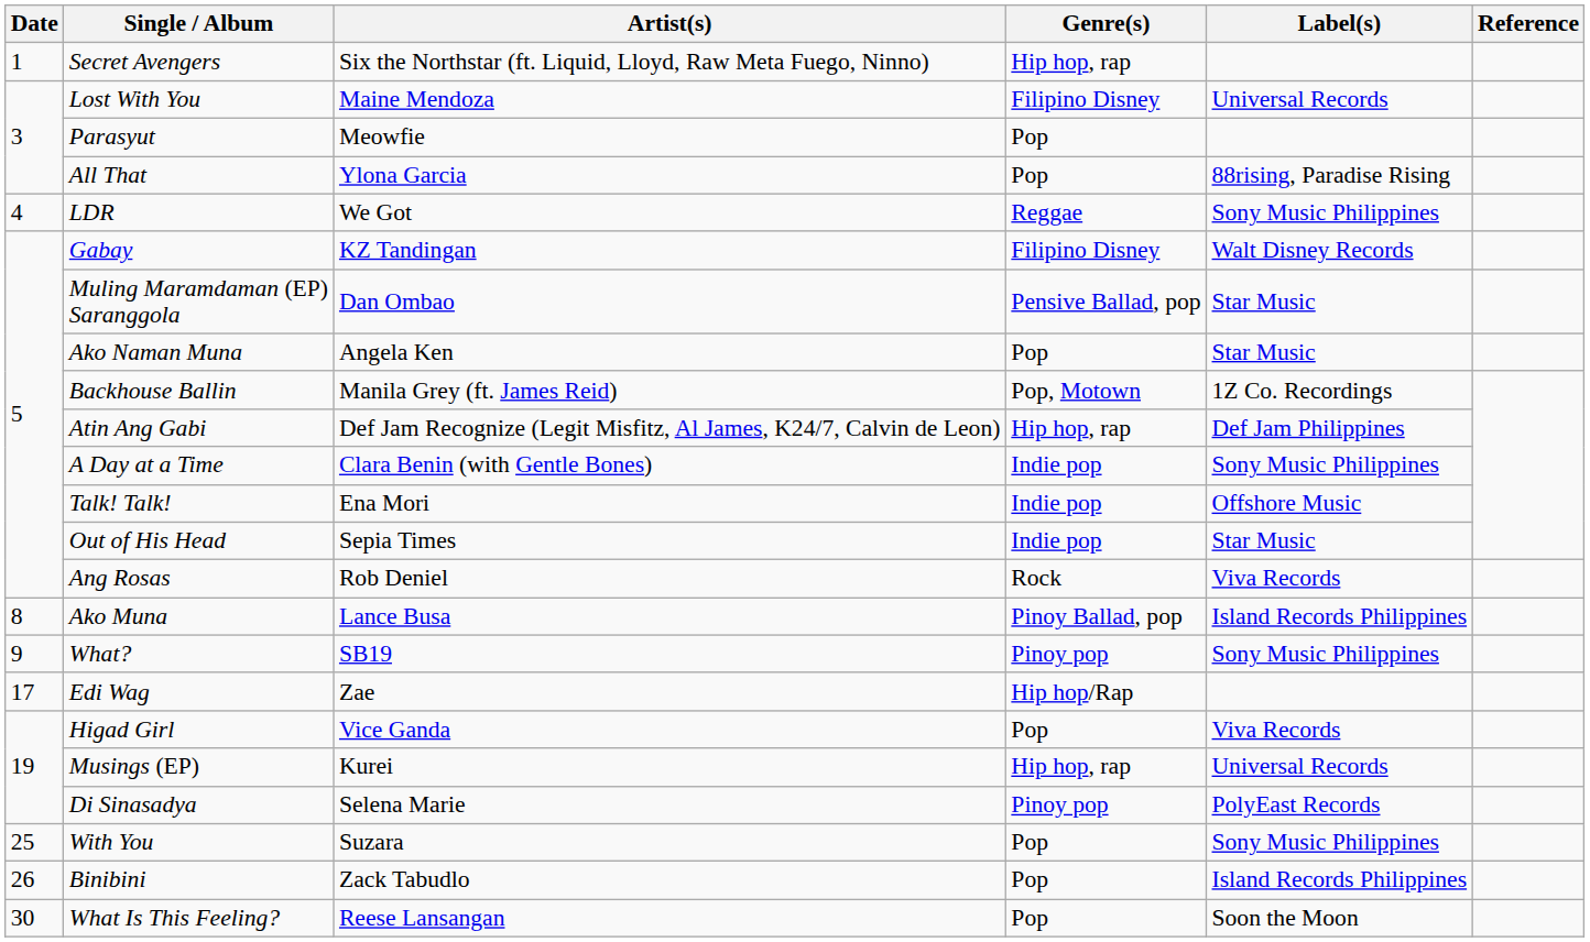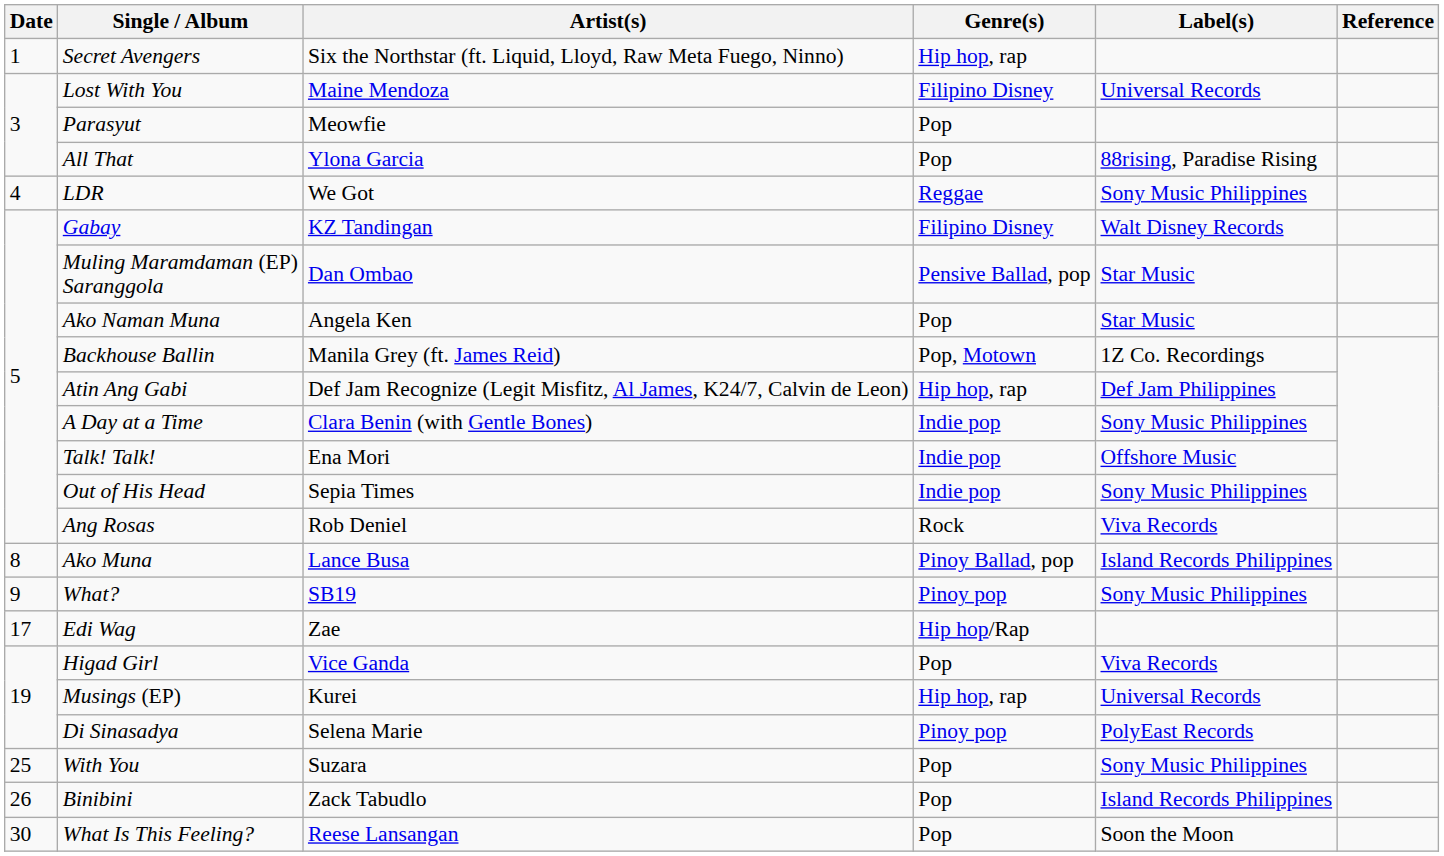 <table class="wikitable">
 <tr>
 <th>Date</th>
 <th>Single / Album</th>
 <th>Artist(s)</th>
 <th>Genre(s)</th>
 <th>Label(s)</th>
 <th>Reference</th>
 </tr>
 <tr>
 <td>1</td>
 <td><em>Secret Avengers</em></td>
 <td>Six the Northstar (ft. Liquid, Lloyd, Raw Meta Fuego, Ninno)</td>
 <td><a href='#'>Hip hop</a>, rap</td>
 <td></td>
 <td></td>
 </tr>
 <tr>
 <td rowspan="3">3</td>
 <td><em>Lost With You</em></td>
 <td><a href='#'>Maine Mendoza</a></td>
 <td><a href='#'>Filipino Disney</a></td>
 <td><a href='#'>Universal Records</a></td>
 <td></td>
 </tr>
 <tr>
 <td><em>Parasyut</em></td>
 <td>Meowfie</td>
 <td>Pop</td>
 <td></td>
 </tr>
 <tr>
 <td><em>All That</em></td>
 <td><a href='#'>Ylona Garcia</a></td>
 <td>Pop</td>
 <td><a href='#'>88rising</a>, Paradise Rising</td>
 <td></td>
 </tr>
 <tr>
 <td>4</td>
 <td><em>LDR</em></td>
 <td>We Got</td>
 <td><a href='#'>Reggae</a></td>
 <td><a href='#'>Sony Music Philippines</a></td>
 <td></td>
 </tr>
 <tr>
 <td rowspan="9">5</td>
 <td><em><a href='#'>Gabay</a></em></td>
 <td><a href='#'>KZ Tandingan</a></td>
 <td><a href='#'>Filipino Disney</a></td>
 <td><a href='#'>Walt Disney Records</a></td>
 <td></td>
 </tr>
 <tr>
 <td><em>Muling Maramdaman</em> (EP)<br><em>Saranggola</em></td>
 <td><a href='#'>Dan Ombao</a></td>
 <td><a href='#'>Pensive Ballad</a>, pop</td>
 <td><a href='#'>Star Music</a></td>
 <td></td>
 </tr>
 <tr>
 <td><em>Ako Naman Muna</em></td>
 <td>Angela Ken</td>
 <td>Pop</td>
 <td><a href='#'>Star Music</a></td>
 <td></td>
 </tr>
 <tr>
 <td><em>Backhouse Ballin</em></td>
 <td>Manila Grey (ft. <a href='#'>James Reid</a>)</td>
 <td>Pop, <a href='#'>Motown</a></td>
 <td>1Z Co. Recordings</td>
 <td rowspan="5"></td>
 </tr>
 <tr>
 <td><em>Atin Ang Gabi</em></td>
 <td>Def Jam Recognize (Legit Misfitz, <a href='#'>Al James</a>, K24/7, Calvin de Leon)</td>
 <td><a href='#'>Hip hop</a>, rap</td>
 <td><a href='#'>Def Jam Philippines</a></td>
 </tr>
 <tr>
 <td><em>A Day at a Time</em></td>
 <td><a href='#'>Clara Benin</a> (with <a href='#'>Gentle Bones</a>)</td>
 <td><a href='#'>Indie pop</a></td>
 <td><a href='#'>Sony Music Philippines</a></td>
 </tr>
 <tr>
 <td><em>Talk! Talk!</em></td>
 <td>Ena Mori</td>
 <td><a href='#'>Indie pop</a></td>
 <td><a href='#'>Offshore Music</a></td>
 </tr>
 <tr>
 <td><em>Out of His Head</em></td>
 <td>Sepia Times</td>
 <td><a href='#'>Indie pop</a></td>
-<td><a href='#'>Star Music</a></td>
+<td><a href='#'>Sony Music Philippines</a></td>
 </tr>
 <tr>
 <td><em>Ang Rosas</em></td>
 <td>Rob Deniel</td>
 <td>Rock</td>
 <td><a href='#'>Viva Records</a></td>
 <td></td>
 </tr>
 <tr>
 <td>8</td>
 <td><em>Ako Muna</em></td>
 <td><a href='#'>Lance Busa</a></td>
 <td><a href='#'>Pinoy Ballad</a>, pop</td>
 <td><a href='#'>Island Records Philippines</a></td>
 <td></td>
 </tr>
 <tr>
 <td>9</td>
 <td><em>What?</em></td>
 <td><a href='#'>SB19</a></td>
 <td><a href='#'>Pinoy pop</a></td>
 <td><a href='#'>Sony Music Philippines</a></td>
 <td></td>
 </tr>
 <tr>
 <td>17</td>
 <td><em>Edi Wag</em></td>
 <td>Zae</td>
 <td><a href='#'>Hip hop</a>/Rap</td>
 <td></td>
 <td></td>
 </tr>
 <tr>
 <td rowspan="3">19</td>
 <td><em>Higad Girl</em></td>
 <td><a href='#'>Vice Ganda</a></td>
 <td>Pop</td>
 <td><a href='#'>Viva Records</a></td>
 <td></td>
 </tr>
 <tr>
 <td><em>Musings</em> (EP)</td>
 <td>Kurei</td>
 <td><a href='#'>Hip hop</a>, rap</td>
 <td><a href='#'>Universal Records</a></td>
 <td></td>
 </tr>
 <tr>
 <td><em>Di Sinasadya</em></td>
 <td>Selena Marie</td>
 <td><a href='#'>Pinoy pop</a></td>
 <td><a href='#'>PolyEast Records</a></td>
 <td></td>
 </tr>
 <tr>
 <td>25</td>
 <td><em>With You</em></td>
 <td>Suzara</td>
 <td>Pop</td>
 <td><a href='#'>Sony Music Philippines</a></td>
 <td></td>
 </tr>
 <tr>
 <td>26</td>
 <td><em>Binibini</em></td>
 <td>Zack Tabudlo</td>
 <td>Pop</td>
 <td><a href='#'>Island Records Philippines</a></td>
 <td></td>
 </tr>
 <tr>
 <td>30</td>
 <td><em>What Is This Feeling?</em></td>
 <td><a href='#'>Reese Lansangan</a></td>
 <td>Pop</td>
 <td>Soon the Moon</td>
 <td></td>
 </tr>
 </table>
